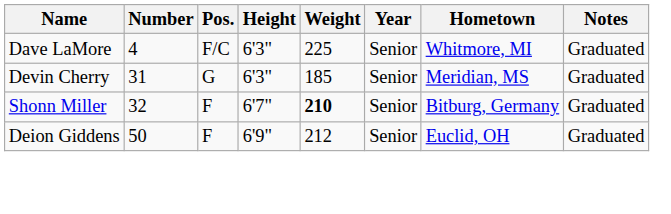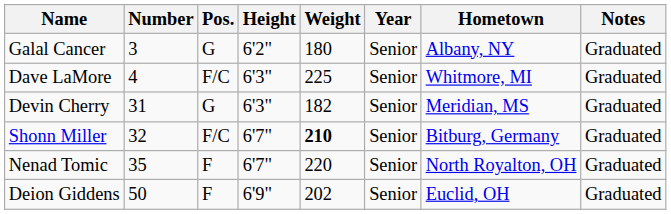 <table class="wikitable sortable" border="1">
 <tr>
 <th>Name</th>
 <th>Number</th>
 <th>Pos.</th>
 <th>Height</th>
 <th>Weight</th>
 <th>Year</th>
 <th>Hometown</th>
 <th class="unsortable">Notes</th>
+</tr>
+<tr>
+<td>Galal Cancer</td>
+<td>3</td>
+<td>G</td>
+<td>6'2"</td>
+<td>180</td>
+<td>Senior</td>
+<td><a href='#'>Albany, NY</a></td>
+<td>Graduated</td>
 </tr>
 <tr>
 <td>Dave LaMore</td>
 <td>4</td>
 <td>F/C</td>
 <td>6'3"</td>
 <td>225</td>
 <td>Senior</td>
 <td><a href='#'>Whitmore, MI</a></td>
 <td>Graduated</td>
 </tr>
 <tr>
 <td>Devin Cherry</td>
 <td>31</td>
 <td>G</td>
 <td>6'3"</td>
-<td>185</td>
+<td>182</td>
 <td>Senior</td>
 <td><a href='#'>Meridian, MS</a></td>
 <td>Graduated</td>
 </tr>
 <tr>
 <td><a href='#'>Shonn Miller</a></td>
 <td>32</td>
-<td>F</td>
+<td>F/C</td>
 <td>6'7"</td>
 <td><strong>210</strong></td>
 <td>Senior</td>
 <td><a href='#'>Bitburg, Germany</a></td>
 <td>Graduated</td>
 </tr>
 <tr>
+<td>Nenad Tomic</td>
+<td>35</td>
+<td>F</td>
+<td>6'7"</td>
+<td>220</td>
+<td>Senior</td>
+<td><a href='#'>North Royalton, OH</a></td>
+<td>Graduated</td>
+</tr>
+<tr>
 <td>Deion Giddens</td>
 <td>50</td>
 <td>F</td>
 <td>6'9"</td>
-<td>212</td>
+<td>202</td>
 <td>Senior</td>
 <td><a href='#'>Euclid, OH</a></td>
 <td>Graduated</td>
 </tr>
 </table>
